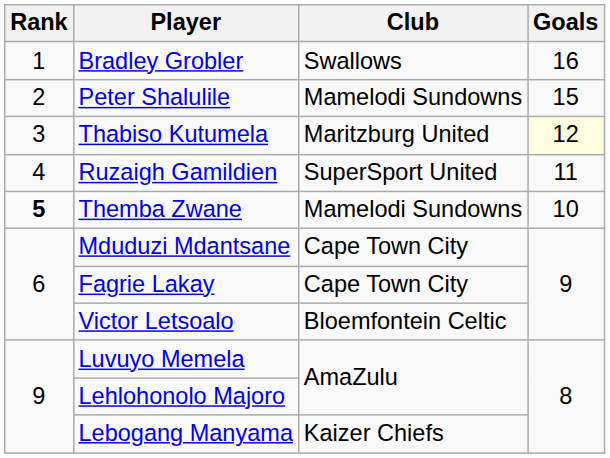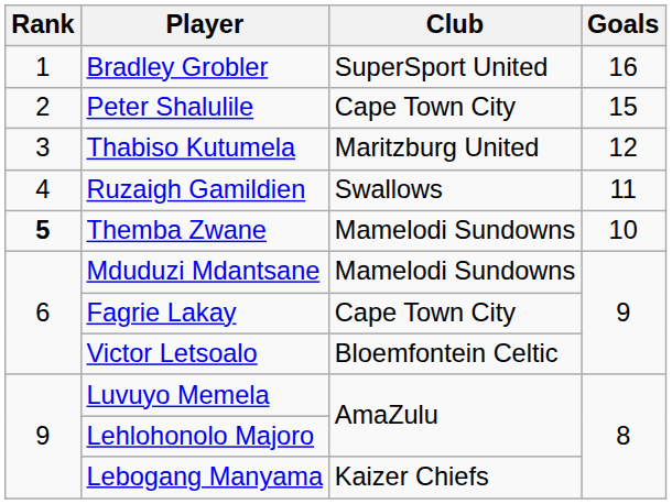 <table class="wikitable" style="text-align:center">
 <tr>
 <th>Rank</th>
 <th>Player</th>
 <th>Club</th>
 <th>Goals</th>
 </tr>
 <tr>
 <td>1</td>
 <td align=left> <a href='#'>Bradley Grobler</a></td>
-<td align=left>Swallows</td>
+<td align=left>SuperSport United</td>
 <td>16</td>
 </tr>
 <tr>
 <td>2</td>
 <td align="left"> <a href='#'>Peter Shalulile</a></td>
-<td align="left">Mamelodi Sundowns</td>
+<td align=left>Cape Town City</td>
 <td>15</td>
 </tr>
 <tr>
 <td>3</td>
 <td align="left"> <a href='#'>Thabiso Kutumela</a></td>
 <td align="left">Maritzburg United</td>
-<td style="background: lightyellow;">12</td>
+<td>12</td>
 </tr>
 <tr>
 <td>4</td>
 <td align=left> <a href='#'>Ruzaigh Gamildien</a></td>
-<td align=left>SuperSport United</td>
+<td align=left>Swallows</td>
 <td>11</td>
 </tr>
 <tr>
 <td><strong>5</strong></td>
 <td align="left"> <a href='#'>Themba Zwane</a></td>
 <td align="left">Mamelodi Sundowns</td>
 <td>10</td>
 </tr>
 <tr>
 <td rowspan="3">6</td>
 <td align=left> <a href='#'>Mduduzi Mdantsane</a></td>
-<td align=left>Cape Town City</td>
+<td align="left">Mamelodi Sundowns</td>
 <td rowspan="3">9</td>
 </tr>
 <tr>
 <td align="left"> <a href='#'>Fagrie Lakay</a></td>
 <td align="left">Cape Town City</td>
 </tr>
 <tr>
 <td align="left"> <a href='#'>Victor Letsoalo</a></td>
 <td align="left">Bloemfontein Celtic</td>
 </tr>
 <tr>
 <td rowspan="3">9</td>
 <td align="left"> <a href='#'>Luvuyo Memela</a></td>
 <td align="left"rowspan="2">AmaZulu</td>
 <td rowspan="3">8</td>
 </tr>
 <tr>
 <td align="left"> <a href='#'>Lehlohonolo Majoro</a></td>
 </tr>
 <tr>
 <td align="left"> <a href='#'>Lebogang Manyama</a></td>
 <td align="left">Kaizer Chiefs</td>
 </tr>
 </table>
